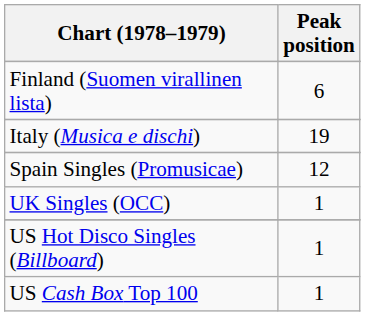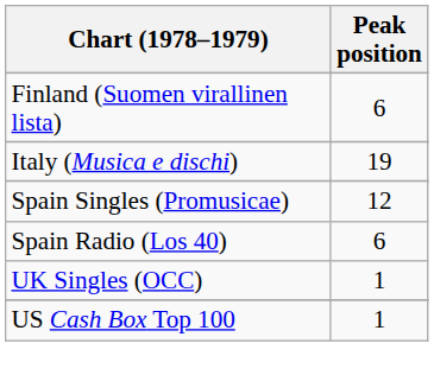 <table class="wikitable sortable">
 <tr>
 <th style="width:200px;">Chart (1978–1979)</th>
 <th>Peak<br>position</th>
 </tr>
 <tr>
 </tr>
 <tr>
 </tr>
 <tr>
 </tr>
 <tr>
 <td>Finland (<a href='#'>Suomen virallinen lista</a>)</td>
 <td style="text-align:center;">6</td>
 </tr>
 <tr>
 </tr>
 <tr>
 <td>Italy (<em><a href='#'>Musica e dischi</a></em>)</td>
 <td style="text-align:center;">19</td>
 </tr>
 <tr>
 </tr>
 <tr>
 </tr>
 <tr>
 <td>Spain Singles (<a href='#'>Promusicae</a>)</td>
 <td style="text-align:center;">12</td>
 </tr>
 <tr>
+<td>Spain Radio (<a href='#'>Los 40</a>)</td>
+<td style="text-align:center;">6</td>
+</tr>
+<tr>
 <td><a href='#'>UK Singles</a> (<a href='#'>OCC</a>)</td>
 <td style="text-align:center;">1</td>
 </tr>
 <tr>
 </tr>
 <tr>
 </tr>
 <tr>
-<td>US <a href='#'>Hot Disco Singles</a> (<em><a href='#'>Billboard</a></em>)</td>
-<td style="text-align:center;">1</td>
-</tr>
-<tr>
 <td>US <a href='#'><em>Cash Box</em> Top 100</a></td>
 <td style="text-align:center;">1</td>
 </tr>
 </table>
